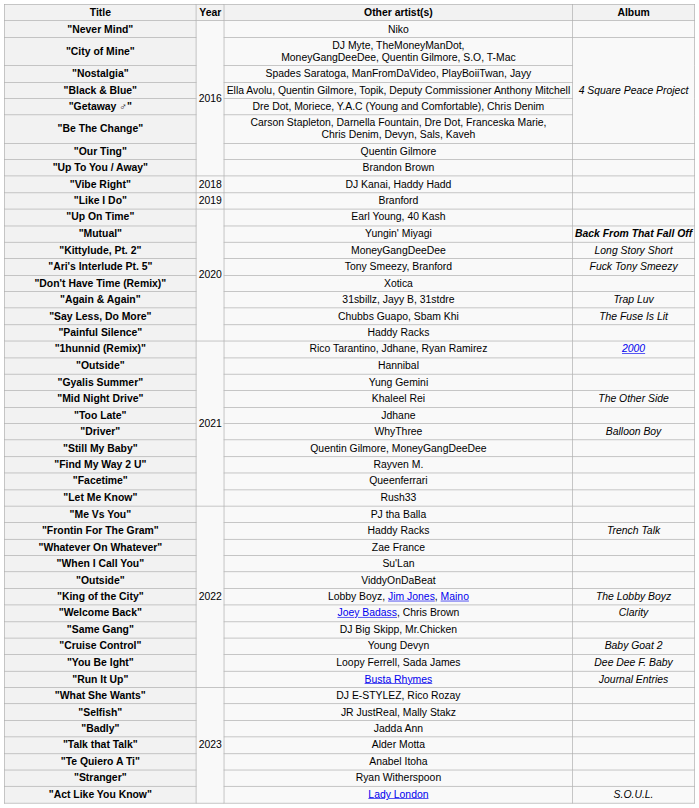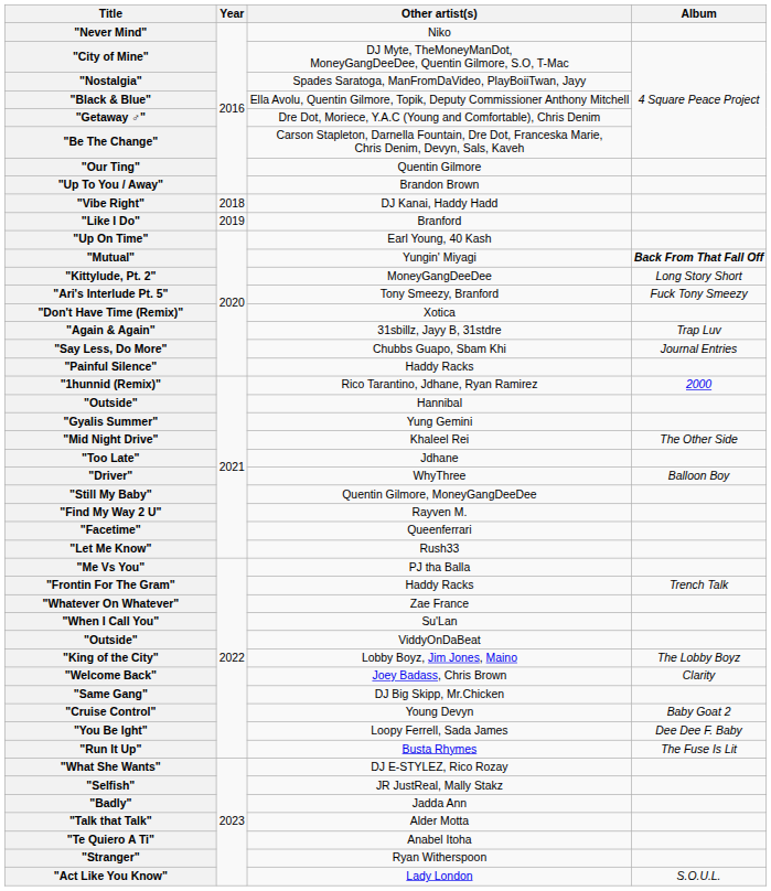 <table class="wikitable plainrowheaders" style="text-align:center;">
 <tr>
 <th scope="col" style="width:18em;">Title</th>
 <th scope="col">Year</th>
 <th scope="col">Other artist(s)</th>
 <th scope="col">Album</th>
 </tr>
 <tr>
 <th scope="row">"Never Mind"</th>
 <td rowspan="8">2016</td>
 <td>Niko</td>
 <td></td>
 </tr>
 <tr>
 <th scope="row">"City of Mine"</th>
 <td>DJ Myte, TheMoneyManDot, <br>MoneyGangDeeDee, Quentin Gilmore, S.O, T-Mac</td>
 <td rowspan="5"><em>4 Square Peace Project</em></td>
 </tr>
 <tr>
 <th scope="row">"Nostalgia"</th>
 <td>Spades Saratoga, ManFromDaVideo, PlayBoiiTwan, Jayy</td>
 </tr>
 <tr>
 <th scope="row">"Black & Blue"</th>
 <td>Ella Avolu, Quentin Gilmore, Topik, Deputy Commissioner Anthony Mitchell</td>
 </tr>
 <tr>
 <th scope="row">"Getaway ♂"</th>
 <td>Dre Dot, Moriece, Y.A.C (Young and Comfortable), Chris Denim</td>
 </tr>
 <tr>
 <th scope="row">"Be The Change"</th>
 <td>Carson Stapleton, Darnella Fountain, Dre Dot, Franceska Marie, <br>Chris Denim, Devyn, Sals, Kaveh</td>
 </tr>
 <tr>
 <th scope="row">"Our Ting"</th>
 <td>Quentin Gilmore</td>
 <td></td>
 </tr>
 <tr>
 <th scope="row">"Up To You / Away"</th>
 <td>Brandon Brown</td>
 <td></td>
 </tr>
 <tr>
 <th scope="row">"Vibe Right"</th>
 <td>2018</td>
 <td>DJ Kanai, Haddy Hadd</td>
 <td></td>
 </tr>
 <tr>
 <th scope="row">"Like I Do"</th>
 <td>2019</td>
 <td>Branford</td>
 <td></td>
 </tr>
 <tr>
 <th scope="row">"Up On Time"</th>
 <td rowspan="8">2020</td>
 <td>Earl Young, 40 Kash</td>
 <td></td>
 </tr>
 <tr>
 <th scope="row">"Mutual"</th>
 <td>Yungin' Miyagi</td>
 <td><strong><em>Back From That Fall Off</em></strong></td>
 </tr>
 <tr>
 <th scope="row">"Kittylude, Pt. 2"</th>
 <td>MoneyGangDeeDee</td>
 <td><em>Long Story Short</em></td>
 </tr>
 <tr>
 <th scope="row">"Ari's Interlude Pt. 5"</th>
 <td>Tony Smeezy, Branford</td>
 <td><em>Fuck Tony Smeezy</em></td>
 </tr>
 <tr>
 <th scope="row">"Don't Have Time (Remix)"</th>
 <td>Xotica</td>
 <td></td>
 </tr>
 <tr>
 <th scope="row">"Again & Again"</th>
 <td>31sbillz, Jayy B, 31stdre</td>
 <td><em>Trap Luv</em></td>
 </tr>
 <tr>
 <th scope="row">"Say Less, Do More"</th>
 <td>Chubbs Guapo, Sbam Khi</td>
-<td><em>The Fuse Is Lit</em></td>
+<td><em>Journal Entries</em></td>
 </tr>
 <tr>
 <th scope="row">"Painful Silence"</th>
 <td>Haddy Racks</td>
 <td></td>
 </tr>
 <tr>
 <th scope="row">"1hunnid (Remix)"</th>
 <td rowspan="10">2021</td>
 <td>Rico Tarantino, Jdhane, Ryan Ramirez</td>
 <td><em><a href='#'>2000</a></em></td>
 </tr>
 <tr>
 <th scope="row">"Outside"</th>
 <td>Hannibal</td>
 <td></td>
 </tr>
 <tr>
 <th scope="row">"Gyalis Summer"</th>
 <td>Yung Gemini</td>
 <td></td>
 </tr>
 <tr>
 <th scope="row">"Mid Night Drive"</th>
 <td>Khaleel Rei</td>
 <td><em>The Other Side</em></td>
 </tr>
 <tr>
 <th scope="row">"Too Late"</th>
 <td>Jdhane</td>
 <td></td>
 </tr>
 <tr>
 <th scope="row">"Driver"</th>
 <td>WhyThree</td>
 <td><em>Balloon Boy</em></td>
 </tr>
 <tr>
 <th scope="row">"Still My Baby"</th>
 <td>Quentin Gilmore, MoneyGangDeeDee</td>
 <td></td>
 </tr>
 <tr>
 <th scope="row">"Find My Way 2 U"</th>
 <td>Rayven M.</td>
 <td></td>
 </tr>
 <tr>
 <th scope="row">"Facetime"</th>
 <td>Queenferrari</td>
 <td></td>
 </tr>
 <tr>
 <th scope="row">"Let Me Know"</th>
 <td>Rush33</td>
 <td></td>
 </tr>
 <tr>
 <th scope="row">"Me Vs You"</th>
 <td rowspan="11">2022</td>
 <td>PJ tha Balla</td>
 <td></td>
 </tr>
 <tr>
 <th scope="row">"Frontin For The Gram"</th>
 <td>Haddy Racks</td>
 <td><em>Trench Talk</em></td>
 </tr>
 <tr>
 <th scope="row">"Whatever On Whatever"</th>
 <td>Zae France</td>
 <td></td>
 </tr>
 <tr>
 <th scope="row">"When I Call You"</th>
 <td>Su'Lan</td>
 <td></td>
 </tr>
 <tr>
 <th scope="row">"Outside"</th>
 <td>ViddyOnDaBeat</td>
 <td></td>
 </tr>
 <tr>
 <th scope="row">"King of the City"</th>
 <td>Lobby Boyz, <a href='#'>Jim Jones</a>, <a href='#'>Maino</a></td>
 <td><em>The Lobby Boyz</em></td>
 </tr>
 <tr>
 <th scope="row">"Welcome Back"</th>
 <td><a href='#'>Joey Badass</a>, Chris Brown</td>
 <td><em>Clarity</em></td>
 </tr>
 <tr>
 <th scope="row">"Same Gang"</th>
 <td>DJ Big Skipp, Mr.Chicken</td>
 <td></td>
 </tr>
 <tr>
 <th scope="row">"Cruise Control"</th>
 <td>Young Devyn</td>
 <td><em>Baby Goat 2</em></td>
 </tr>
 <tr>
 <th scope="row">"You Be Ight"</th>
 <td>Loopy Ferrell, Sada James</td>
 <td><em>Dee Dee F. Baby</em></td>
 </tr>
 <tr>
 <th scope="row">"Run It Up"</th>
 <td><a href='#'>Busta Rhymes</a></td>
-<td><em>Journal Entries</em></td>
+<td><em>The Fuse Is Lit</em></td>
 </tr>
 <tr>
 <th scope="row">"What She Wants"</th>
 <td rowspan="7">2023</td>
 <td>DJ E-STYLEZ, Rico Rozay</td>
 <td></td>
 </tr>
 <tr>
 <th scope="row">"Selfish"</th>
 <td>JR JustReal, Mally Stakz</td>
 <td></td>
 </tr>
 <tr>
 <th scope="row">"Badly"</th>
 <td>Jadda Ann</td>
 <td></td>
 </tr>
 <tr>
 <th scope="row">"Talk that Talk"</th>
 <td>Alder Motta</td>
 <td></td>
 </tr>
 <tr>
 <th scope="row">"Te Quiero A Ti"</th>
 <td>Anabel Itoha</td>
 <td></td>
 </tr>
 <tr>
 <th scope="row">"Stranger"</th>
 <td>Ryan Witherspoon</td>
 <td></td>
 </tr>
 <tr>
 <th scope="row">"Act Like You Know"</th>
 <td><a href='#'>Lady London</a></td>
 <td><em>S.O.U.L.</em></td>
 </tr>
 </table>
